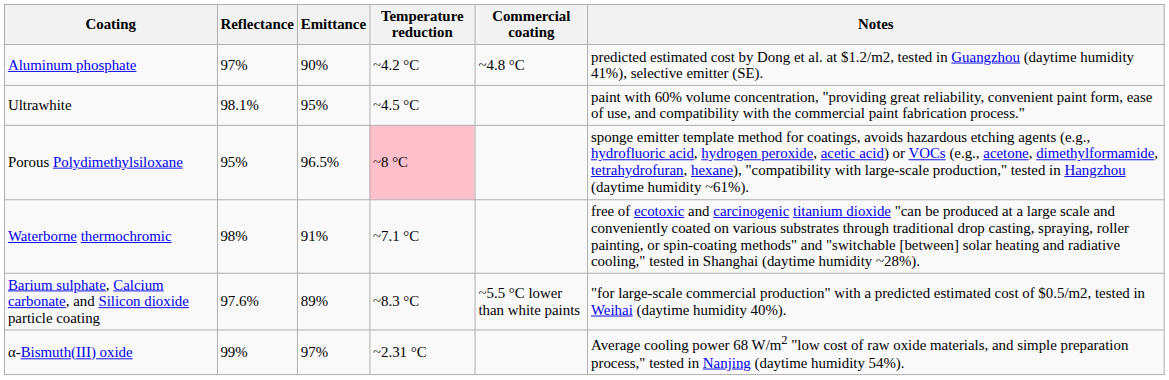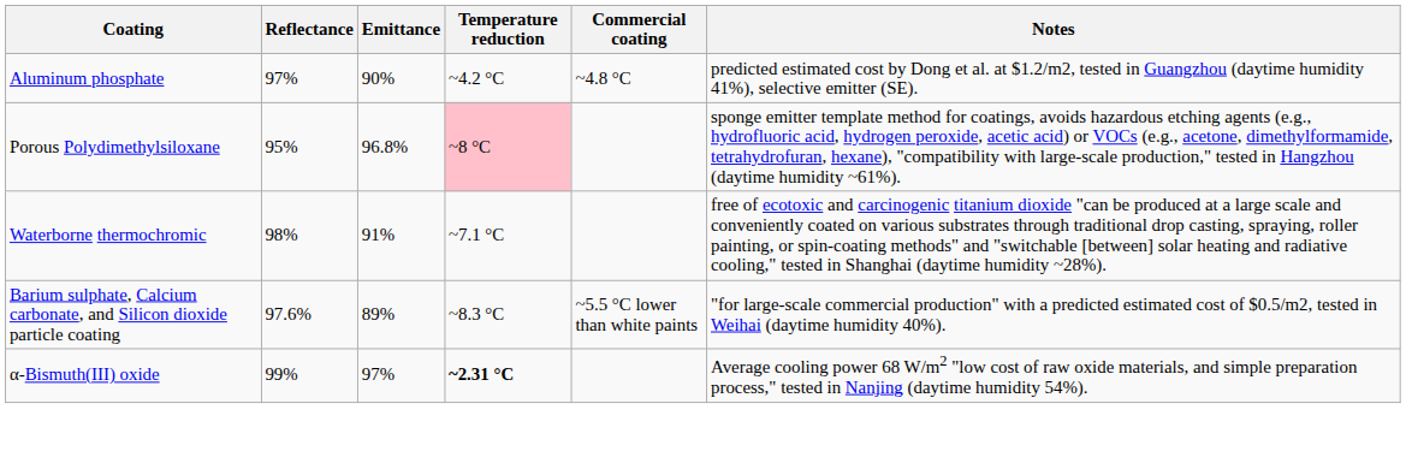 <table class="wikitable">
 <tr>
 <th>Coating</th>
 <th>Reflectance</th>
 <th>Emittance</th>
 <th>Temperature reduction</th>
 <th>Commercial coating</th>
 <th>Notes</th>
 </tr>
 <tr>
 <td><a href='#'>Aluminum phosphate</a></td>
 <td>97%</td>
 <td>90%</td>
 <td>~4.2 °C</td>
 <td>~4.8 °C</td>
 <td>predicted estimated cost by Dong et al. at $1.2/m2, tested in <a href='#'>Guangzhou</a> (daytime humidity 41%), selective emitter (SE).</td>
 </tr>
 <tr>
-<td>Ultrawhite <a href='#'></a></td>
-<td>98.1%</td>
-<td>95%</td>
-<td>~4.5 °C</td>
-<td></td>
-<td>paint with 60% volume concentration, "providing great reliability, convenient paint form, ease of use, and compatibility with the commercial paint fabrication process."</td>
-</tr>
-<tr>
 <td>Porous <a href='#'>Polydimethylsiloxane</a></td>
 <td>95%</td>
-<td>96.5%</td>
+<td>96.8%</td>
 <td style="background: pink;">~8 °C</td>
 <td></td>
 <td>sponge emitter template method for coatings, avoids hazardous etching agents (e.g., <a href='#'>hydrofluoric acid</a>, <a href='#'>hydrogen peroxide</a>, <a href='#'>acetic acid</a>) or <a href='#'>VOCs</a> (e.g., <a href='#'>acetone</a>, <a href='#'>dimethylformamide</a>, <a href='#'>tetrahydrofuran</a>, <a href='#'>hexane</a>), "compatibility with large-scale production," tested in <a href='#'>Hangzhou</a> (daytime humidity ~61%).</td>
 </tr>
 <tr>
 <td><a href='#'>Waterborne</a> <a href='#'>thermochromic</a></td>
 <td>98%</td>
 <td>91%</td>
 <td>~7.1 °C</td>
 <td></td>
 <td>free of <a href='#'>ecotoxic</a> and <a href='#'>carcinogenic</a> <a href='#'>titanium dioxide</a> "can be produced at a large scale and conveniently coated on various substrates through traditional drop casting, spraying, roller painting, or spin-coating methods" and "switchable [between] solar heating and radiative cooling," tested in Shanghai (daytime humidity ~28%).</td>
 </tr>
 <tr>
 <td><a href='#'>Barium sulphate</a>, <a href='#'>Calcium carbonate</a>, and <a href='#'>Silicon dioxide</a> particle coating</td>
 <td>97.6%</td>
 <td>89%</td>
 <td>~8.3 °C</td>
 <td>~5.5 °C lower than white paints</td>
 <td>"for large-scale commercial production" with a predicted estimated cost of $0.5/m2, tested in <a href='#'>Weihai</a> (daytime humidity 40%).</td>
 </tr>
 <tr>
 <td>α-<a href='#'>Bismuth(III) oxide</a></td>
 <td>99%</td>
 <td>97%</td>
-<td>~2.31 °C</td>
+<td><strong>~2.31 °C</strong></td>
 <td></td>
 <td>Average cooling power 68 W/m<sup>2</sup> "low cost of raw oxide materials, and simple preparation process," tested in <a href='#'>Nanjing</a> (daytime humidity 54%).</td>
 </tr>
 </table>
